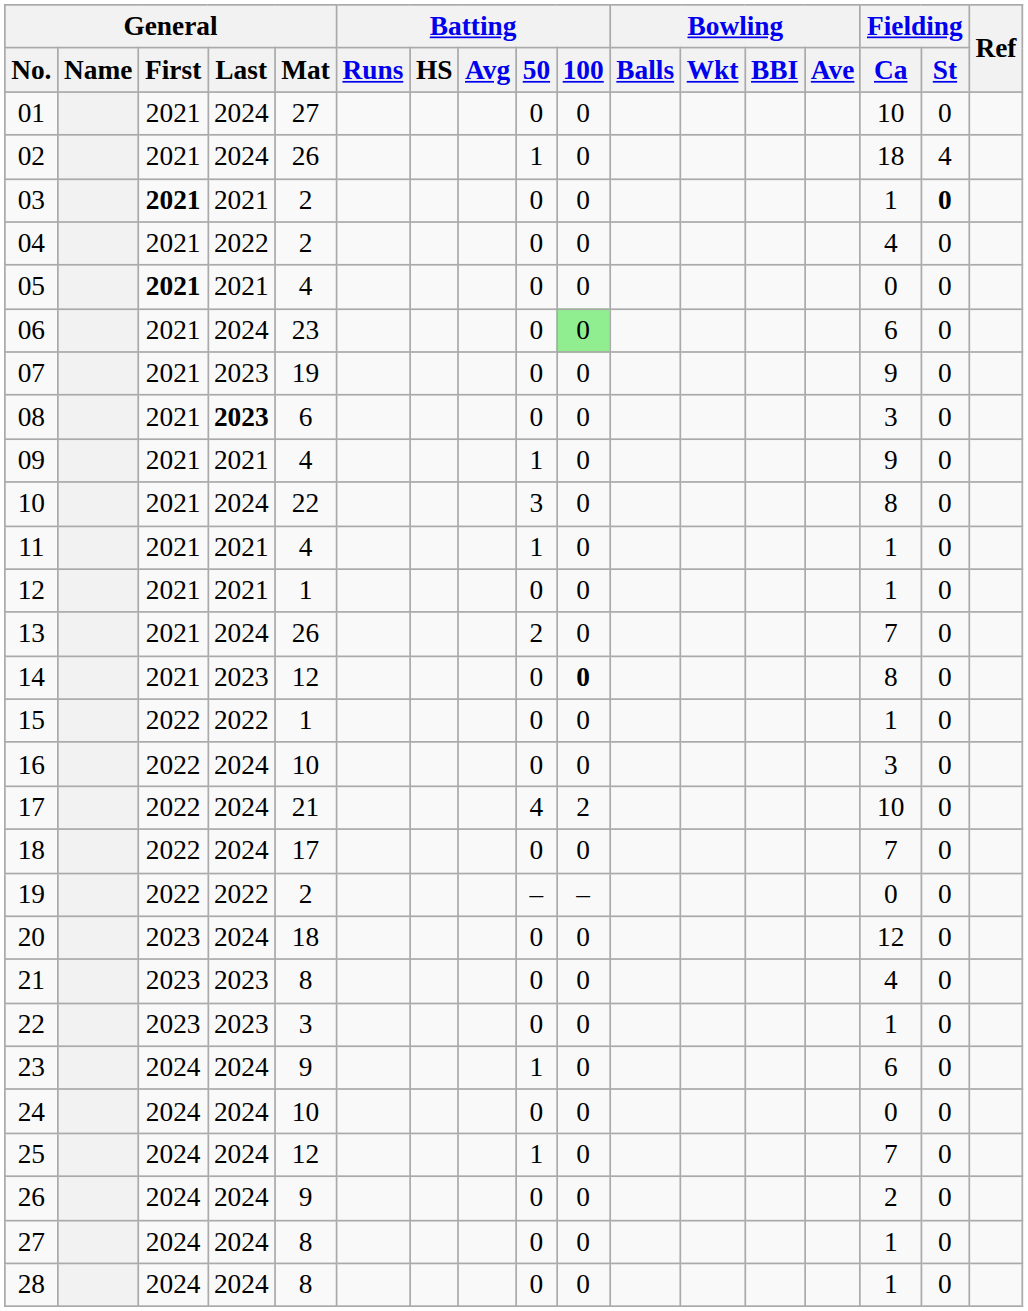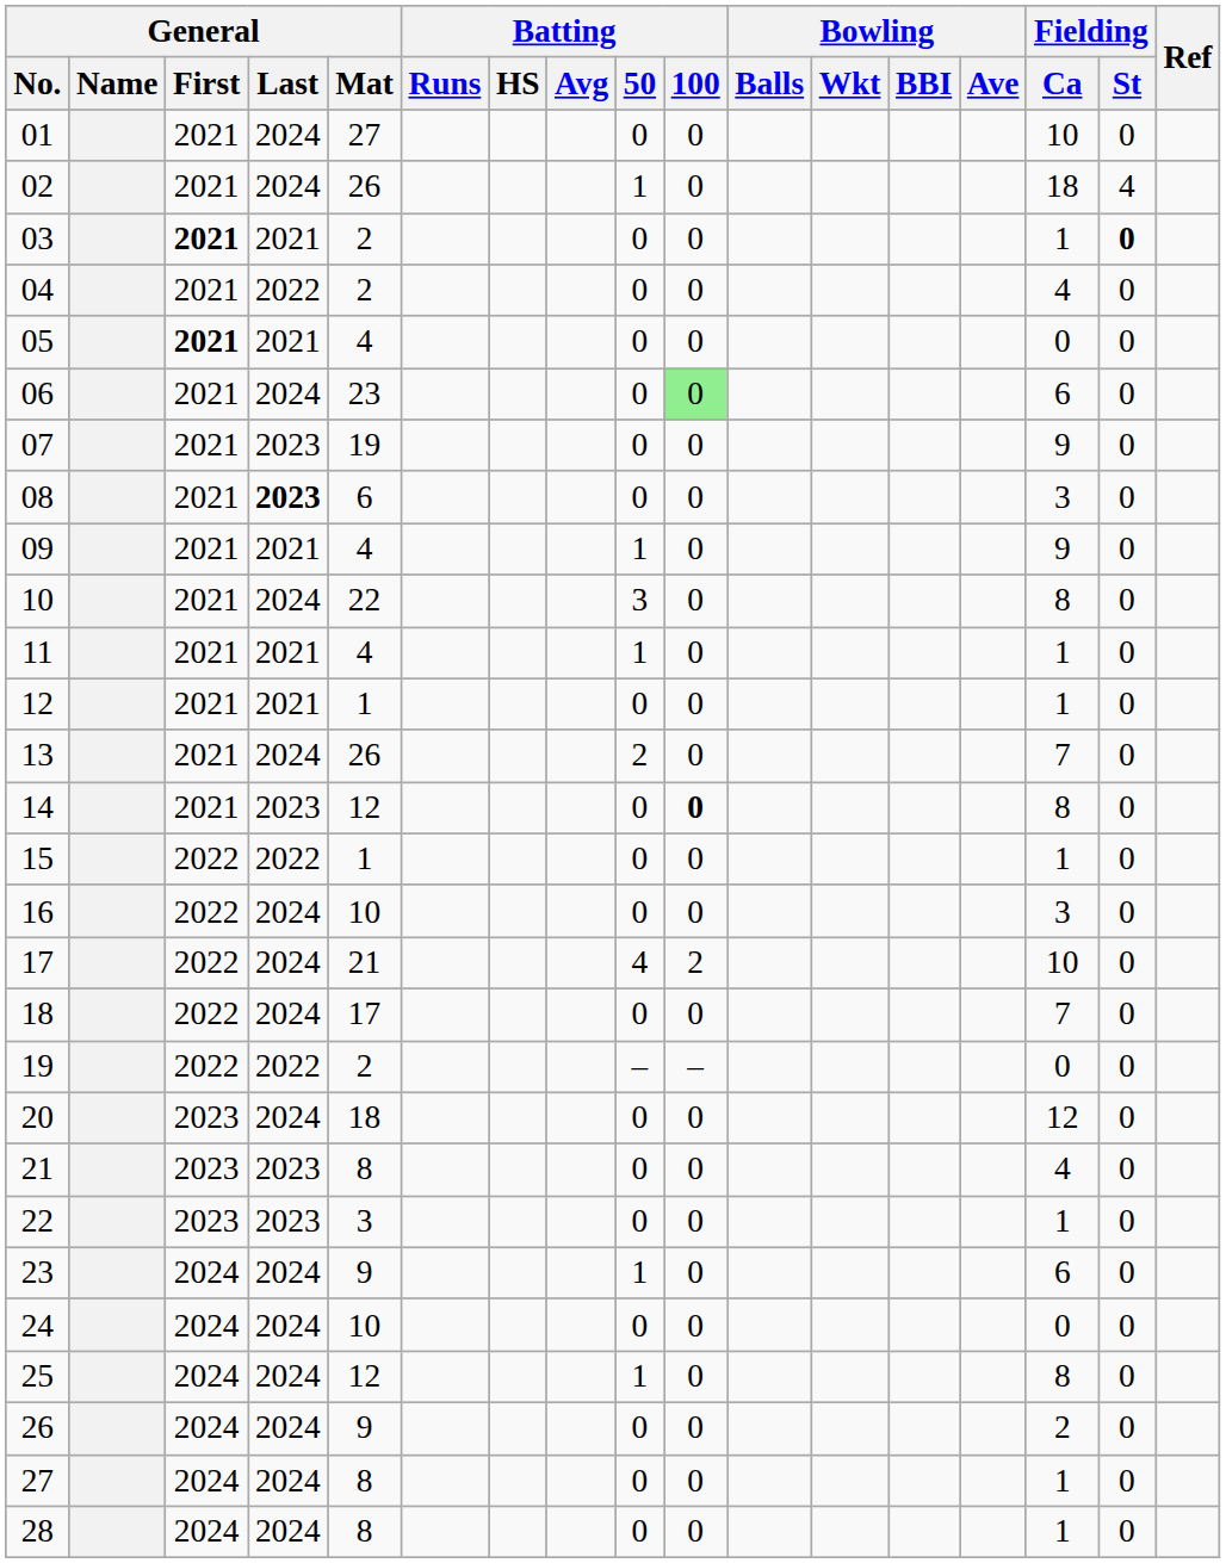 <table class="wikitable plainrowheaders sortable">
 <tr align="center">
 <th scope="col" colspan=5 class="unsortable">General</th>
 <th scope="col" colspan=5 class="unsortable"><a href='#'>Batting</a></th>
 <th scope="col" colspan=4 class="unsortable"><a href='#'>Bowling</a></th>
 <th scope="col" colspan=2 class="unsortable"><a href='#'>Fielding</a></th>
 <th scope="col" rowspan=2 class="unsortable">Ref</th>
 </tr>
 <tr align="center">
 <th scope="col">No.</th>
 <th scope="col">Name</th>
 <th scope="col">First</th>
 <th scope="col">Last</th>
 <th scope="col">Mat</th>
 <th scope="col"><a href='#'>Runs</a></th>
 <th scope="col">HS</th>
 <th scope="col"><a href='#'>Avg</a></th>
 <th scope="col"><a href='#'>50</a></th>
 <th scope="col"><a href='#'>100</a></th>
 <th scope="col"><a href='#'>Balls</a></th>
 <th scope="col"><a href='#'>Wkt</a></th>
 <th scope="col"><a href='#'>BBI</a></th>
 <th scope="col"><a href='#'>Ave</a></th>
 <th scope="col"><a href='#'>Ca</a></th>
 <th scope="col"><a href='#'>St</a></th>
 </tr>
 <tr align="center">
 <td><span>0</span>1</td>
 <th scope="row" align="left"></th>
 <td>2021</td>
 <td>2024</td>
 <td>27</td>
 <td></td>
 <td></td>
 <td></td>
 <td>0</td>
 <td>0</td>
 <td></td>
 <td></td>
 <td></td>
 <td></td>
 <td>10</td>
 <td>0</td>
 <td></td>
 </tr>
 <tr align="center">
 <td><span>0</span>2</td>
 <th scope="row" align="left"></th>
 <td>2021</td>
 <td>2024</td>
 <td>26</td>
 <td></td>
 <td></td>
 <td></td>
 <td>1</td>
 <td>0</td>
 <td></td>
 <td></td>
 <td></td>
 <td></td>
 <td>18</td>
 <td>4</td>
 <td></td>
 </tr>
 <tr align="center">
 <td><span>0</span>3</td>
 <th scope="row" align="left"></th>
 <td><strong>2021</strong></td>
 <td>2021</td>
 <td>2</td>
 <td></td>
 <td></td>
 <td></td>
 <td>0</td>
 <td>0</td>
 <td></td>
 <td></td>
 <td></td>
 <td></td>
 <td>1</td>
 <td><strong>0</strong></td>
 <td></td>
 </tr>
 <tr align="center">
 <td><span>0</span>4</td>
 <th scope="row" align="left"></th>
 <td>2021</td>
 <td>2022</td>
 <td>2</td>
 <td></td>
 <td></td>
 <td></td>
 <td>0</td>
 <td>0</td>
 <td></td>
 <td></td>
 <td></td>
 <td></td>
 <td>4</td>
 <td>0</td>
 <td></td>
 </tr>
 <tr align="center">
 <td><span>0</span>5</td>
 <th scope="row" align="left"></th>
 <td><strong>2021</strong></td>
 <td>2021</td>
 <td>4</td>
 <td></td>
 <td></td>
 <td></td>
 <td>0</td>
 <td>0</td>
 <td></td>
 <td></td>
 <td></td>
 <td></td>
 <td>0</td>
 <td>0</td>
 <td></td>
 </tr>
 <tr align="center">
 <td><span>0</span>6</td>
 <th scope="row" align="left"></th>
 <td>2021</td>
 <td>2024</td>
 <td>23</td>
 <td></td>
 <td></td>
 <td></td>
 <td>0</td>
 <td style="background: lightgreen;">0</td>
 <td></td>
 <td></td>
 <td></td>
 <td></td>
 <td>6</td>
 <td>0</td>
 <td></td>
 </tr>
 <tr align="center">
 <td><span>0</span>7</td>
 <th scope="row" align="left"></th>
 <td>2021</td>
 <td>2023</td>
 <td>19</td>
 <td></td>
 <td></td>
 <td></td>
 <td>0</td>
 <td>0</td>
 <td></td>
 <td></td>
 <td></td>
 <td></td>
 <td>9</td>
 <td>0</td>
 <td></td>
 </tr>
 <tr align="center">
 <td><span>0</span>8</td>
 <th scope="row" align="left"></th>
 <td>2021</td>
 <td><strong>2023</strong></td>
 <td>6</td>
 <td></td>
 <td></td>
 <td></td>
 <td>0</td>
 <td>0</td>
 <td></td>
 <td></td>
 <td></td>
 <td></td>
 <td>3</td>
 <td>0</td>
 <td></td>
 </tr>
 <tr align="center">
 <td><span>0</span>9</td>
 <th scope="row" align="left"></th>
 <td>2021</td>
 <td>2021</td>
 <td>4</td>
 <td></td>
 <td></td>
 <td></td>
 <td>1</td>
 <td>0</td>
 <td></td>
 <td></td>
 <td></td>
 <td></td>
 <td>9</td>
 <td>0</td>
 <td></td>
 </tr>
 <tr align="center">
 <td>10</td>
 <th scope="row" align="left"></th>
 <td>2021</td>
 <td>2024</td>
 <td>22</td>
 <td></td>
 <td></td>
 <td></td>
 <td>3</td>
 <td>0</td>
 <td></td>
 <td></td>
 <td></td>
 <td></td>
 <td>8</td>
 <td>0</td>
 <td></td>
 </tr>
 <tr align="center">
 <td>11</td>
 <th scope="row" align="left"></th>
 <td>2021</td>
 <td>2021</td>
 <td>4</td>
 <td></td>
 <td></td>
 <td></td>
 <td>1</td>
 <td>0</td>
 <td></td>
 <td></td>
 <td></td>
 <td></td>
 <td>1</td>
 <td>0</td>
 <td></td>
 </tr>
 <tr align="center">
 <td>12</td>
 <th scope="row" align="left"></th>
 <td>2021</td>
 <td>2021</td>
 <td>1</td>
 <td></td>
 <td></td>
 <td></td>
 <td>0</td>
 <td>0</td>
 <td></td>
 <td></td>
 <td></td>
 <td></td>
 <td>1</td>
 <td>0</td>
 <td></td>
 </tr>
 <tr align="center">
 <td>13</td>
 <th scope="row" align="left"></th>
 <td>2021</td>
 <td>2024</td>
 <td>26</td>
 <td></td>
 <td></td>
 <td></td>
 <td>2</td>
 <td>0</td>
 <td></td>
 <td></td>
 <td></td>
 <td></td>
 <td>7</td>
 <td>0</td>
 <td></td>
 </tr>
 <tr align="center">
 <td>14</td>
 <th scope="row" align="left"></th>
 <td>2021</td>
 <td>2023</td>
 <td>12</td>
 <td></td>
 <td></td>
 <td></td>
 <td>0</td>
 <td><strong>0</strong></td>
 <td></td>
 <td></td>
 <td></td>
 <td></td>
 <td>8</td>
 <td>0</td>
 <td></td>
 </tr>
 <tr align="center">
 <td>15</td>
 <th scope="row" align="left"></th>
 <td>2022</td>
 <td>2022</td>
 <td>1</td>
 <td></td>
 <td></td>
 <td></td>
 <td>0</td>
 <td>0</td>
 <td></td>
 <td></td>
 <td></td>
 <td></td>
 <td>1</td>
 <td>0</td>
 <td></td>
 </tr>
 <tr align="center">
 <td>16</td>
 <th scope="row" align="left"></th>
 <td>2022</td>
 <td>2024</td>
 <td>10</td>
 <td></td>
 <td></td>
 <td></td>
 <td>0</td>
 <td>0</td>
 <td></td>
 <td></td>
 <td></td>
 <td></td>
 <td>3</td>
 <td>0</td>
 <td></td>
 </tr>
 <tr align="center">
 <td>17</td>
 <th scope="row" align="left"></th>
 <td>2022</td>
 <td>2024</td>
 <td>21</td>
 <td></td>
 <td></td>
 <td></td>
 <td>4</td>
 <td>2</td>
 <td></td>
 <td></td>
 <td></td>
 <td></td>
 <td>10</td>
 <td>0</td>
 <td></td>
 </tr>
 <tr align="center">
 <td>18</td>
 <th scope="row" align="left"></th>
 <td>2022</td>
 <td>2024</td>
 <td>17</td>
 <td></td>
 <td></td>
 <td></td>
 <td>0</td>
 <td>0</td>
 <td></td>
 <td></td>
 <td></td>
 <td></td>
 <td>7</td>
 <td>0</td>
 <td></td>
 </tr>
 <tr align="center">
 <td>19</td>
 <th scope="row" align="left"></th>
 <td>2022</td>
 <td>2022</td>
 <td>2</td>
 <td></td>
 <td></td>
 <td></td>
 <td>–</td>
 <td>–</td>
 <td></td>
 <td></td>
 <td></td>
 <td></td>
 <td>0</td>
 <td>0</td>
 <td></td>
 </tr>
 <tr align="center">
 <td>20</td>
 <th scope="row" align="left"></th>
 <td>2023</td>
 <td>2024</td>
 <td>18</td>
 <td></td>
 <td></td>
 <td></td>
 <td>0</td>
 <td>0</td>
 <td></td>
 <td></td>
 <td></td>
 <td></td>
 <td>12</td>
 <td>0</td>
 <td></td>
 </tr>
 <tr align="center">
 <td>21</td>
 <th scope="row" align="left"></th>
 <td>2023</td>
 <td>2023</td>
 <td>8</td>
 <td></td>
 <td></td>
 <td></td>
 <td>0</td>
 <td>0</td>
 <td></td>
 <td></td>
 <td></td>
 <td></td>
 <td>4</td>
 <td>0</td>
 <td></td>
 </tr>
 <tr align="center">
 <td>22</td>
 <th scope="row" align="left"></th>
 <td>2023</td>
 <td>2023</td>
 <td>3</td>
 <td></td>
 <td></td>
 <td></td>
 <td>0</td>
 <td>0</td>
 <td></td>
 <td></td>
 <td></td>
 <td></td>
 <td>1</td>
 <td>0</td>
 <td></td>
 </tr>
 <tr align="center">
 <td>23</td>
 <th scope="row" align="left"></th>
 <td>2024</td>
 <td>2024</td>
 <td>9</td>
 <td></td>
 <td></td>
 <td></td>
 <td>1</td>
 <td>0</td>
 <td></td>
 <td></td>
 <td></td>
 <td></td>
 <td>6</td>
 <td>0</td>
 <td></td>
 </tr>
 <tr align="center">
 <td>24</td>
 <th scope="row" align="left"></th>
 <td>2024</td>
 <td>2024</td>
 <td>10</td>
 <td></td>
 <td></td>
 <td></td>
 <td>0</td>
 <td>0</td>
 <td></td>
 <td></td>
 <td></td>
 <td></td>
 <td>0</td>
 <td>0</td>
 <td></td>
 </tr>
 <tr align="center">
 <td>25</td>
 <th scope="row" align="left"></th>
 <td>2024</td>
 <td>2024</td>
 <td>12</td>
 <td></td>
 <td></td>
 <td></td>
 <td>1</td>
 <td>0</td>
 <td></td>
 <td></td>
 <td></td>
 <td></td>
-<td>7</td>
+<td>8</td>
 <td>0</td>
 <td></td>
 </tr>
 <tr align="center">
 <td>26</td>
 <th scope="row" align="left"></th>
 <td>2024</td>
 <td>2024</td>
 <td>9</td>
 <td></td>
 <td></td>
 <td></td>
 <td>0</td>
 <td>0</td>
 <td></td>
 <td></td>
 <td></td>
 <td></td>
 <td>2</td>
 <td>0</td>
 <td></td>
 </tr>
 <tr align="center">
 <td>27</td>
 <th scope="row" align="left"></th>
 <td>2024</td>
 <td>2024</td>
 <td>8</td>
 <td></td>
 <td></td>
 <td></td>
 <td>0</td>
 <td>0</td>
 <td></td>
 <td></td>
 <td></td>
 <td></td>
 <td>1</td>
 <td>0</td>
 <td></td>
 </tr>
 <tr align="center">
 <td>28</td>
 <th scope="row" align="left"></th>
 <td>2024</td>
 <td>2024</td>
 <td>8</td>
 <td></td>
 <td></td>
 <td></td>
 <td>0</td>
 <td>0</td>
 <td></td>
 <td></td>
 <td></td>
 <td></td>
 <td>1</td>
 <td>0</td>
 <td></td>
 </tr>
 </table>
